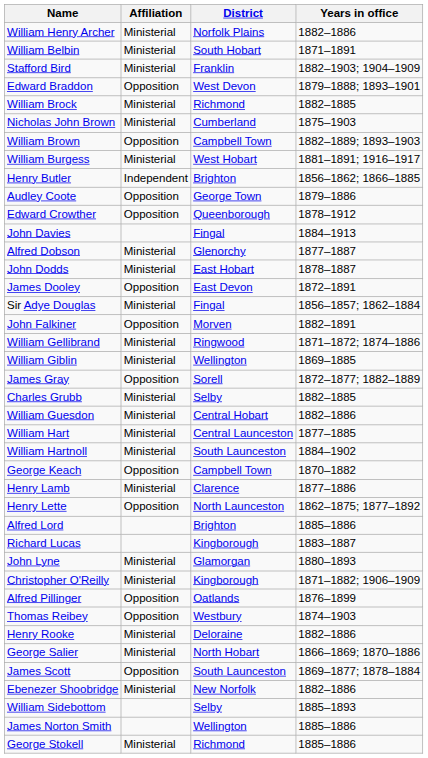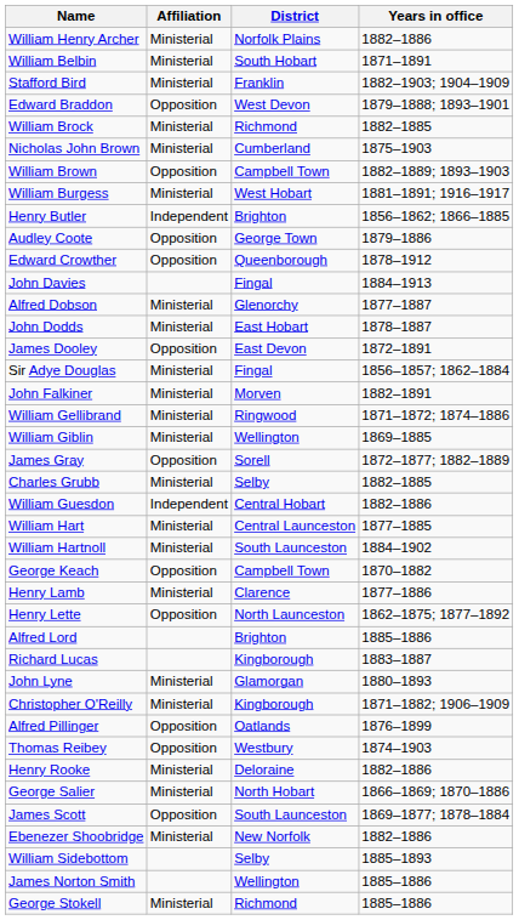 <table class="wikitable sortable">
 <tr>
 <th><strong>Name</strong></th>
 <th><strong>Affiliation</strong></th>
 <th><strong><a href='#'>District</a></strong></th>
 <th><strong>Years in office</strong></th>
 </tr>
 <tr>
 <td><a href='#'>William Henry Archer</a></td>
 <td>Ministerial</td>
 <td><a href='#'>Norfolk Plains</a></td>
 <td>1882–1886</td>
 </tr>
 <tr>
 <td><a href='#'>William Belbin</a></td>
 <td>Ministerial</td>
 <td><a href='#'>South Hobart</a></td>
 <td>1871–1891</td>
 </tr>
 <tr>
 <td><a href='#'>Stafford Bird</a></td>
 <td>Ministerial</td>
 <td><a href='#'>Franklin</a></td>
 <td>1882–1903; 1904–1909</td>
 </tr>
 <tr>
 <td><a href='#'>Edward Braddon</a></td>
 <td>Opposition</td>
 <td><a href='#'>West Devon</a></td>
 <td>1879–1888; 1893–1901</td>
 </tr>
 <tr>
 <td><a href='#'>William Brock</a></td>
 <td>Ministerial</td>
 <td><a href='#'>Richmond</a></td>
 <td>1882–1885</td>
 </tr>
 <tr>
 <td><a href='#'>Nicholas John Brown</a></td>
 <td>Ministerial</td>
 <td><a href='#'>Cumberland</a></td>
 <td>1875–1903</td>
 </tr>
 <tr>
 <td><a href='#'>William Brown</a></td>
 <td>Opposition</td>
 <td><a href='#'>Campbell Town</a></td>
 <td>1882–1889; 1893–1903</td>
 </tr>
 <tr>
 <td><a href='#'>William Burgess</a></td>
 <td>Ministerial</td>
 <td><a href='#'>West Hobart</a></td>
 <td>1881–1891; 1916–1917</td>
 </tr>
 <tr>
 <td><a href='#'>Henry Butler</a></td>
 <td>Independent</td>
 <td><a href='#'>Brighton</a></td>
 <td>1856–1862; 1866–1885</td>
 </tr>
 <tr>
 <td><a href='#'>Audley Coote</a></td>
 <td>Opposition</td>
 <td><a href='#'>George Town</a></td>
 <td>1879–1886</td>
 </tr>
 <tr>
 <td><a href='#'>Edward Crowther</a></td>
 <td>Opposition</td>
 <td><a href='#'>Queenborough</a></td>
 <td>1878–1912</td>
 </tr>
 <tr>
 <td><a href='#'>John Davies</a></td>
 <td></td>
 <td><a href='#'>Fingal</a></td>
 <td>1884–1913</td>
 </tr>
 <tr>
 <td><a href='#'>Alfred Dobson</a></td>
 <td>Ministerial</td>
 <td><a href='#'>Glenorchy</a></td>
 <td>1877–1887</td>
 </tr>
 <tr>
 <td><a href='#'>John Dodds</a></td>
 <td>Ministerial</td>
 <td><a href='#'>East Hobart</a></td>
 <td>1878–1887</td>
 </tr>
 <tr>
 <td><a href='#'>James Dooley</a></td>
 <td>Opposition</td>
 <td><a href='#'>East Devon</a></td>
 <td>1872–1891</td>
 </tr>
 <tr>
 <td>Sir <a href='#'>Adye Douglas</a></td>
 <td>Ministerial</td>
 <td><a href='#'>Fingal</a></td>
 <td>1856–1857; 1862–1884</td>
 </tr>
 <tr>
 <td><a href='#'>John Falkiner</a></td>
-<td>Opposition</td>
+<td>Ministerial</td>
 <td><a href='#'>Morven</a></td>
 <td>1882–1891</td>
 </tr>
 <tr>
 <td><a href='#'>William Gellibrand</a></td>
 <td>Ministerial</td>
 <td><a href='#'>Ringwood</a></td>
 <td>1871–1872; 1874–1886</td>
 </tr>
 <tr>
 <td><a href='#'>William Giblin</a></td>
 <td>Ministerial</td>
 <td><a href='#'>Wellington</a></td>
 <td>1869–1885</td>
 </tr>
 <tr>
 <td><a href='#'>James Gray</a></td>
 <td>Opposition</td>
 <td><a href='#'>Sorell</a></td>
 <td>1872–1877; 1882–1889</td>
 </tr>
 <tr>
 <td><a href='#'>Charles Grubb</a></td>
 <td>Ministerial</td>
 <td><a href='#'>Selby</a></td>
 <td>1882–1885</td>
 </tr>
 <tr>
 <td><a href='#'>William Guesdon</a></td>
-<td>Ministerial</td>
+<td>Independent</td>
 <td><a href='#'>Central Hobart</a></td>
 <td>1882–1886</td>
 </tr>
 <tr>
 <td><a href='#'>William Hart</a></td>
 <td>Ministerial</td>
 <td><a href='#'>Central Launceston</a></td>
 <td>1877–1885</td>
 </tr>
 <tr>
 <td><a href='#'>William Hartnoll</a></td>
 <td>Ministerial</td>
 <td><a href='#'>South Launceston</a></td>
 <td>1884–1902</td>
 </tr>
 <tr>
 <td><a href='#'>George Keach</a></td>
 <td>Opposition</td>
 <td><a href='#'>Campbell Town</a></td>
 <td>1870–1882</td>
 </tr>
 <tr>
 <td><a href='#'>Henry Lamb</a></td>
 <td>Ministerial</td>
 <td><a href='#'>Clarence</a></td>
 <td>1877–1886</td>
 </tr>
 <tr>
 <td><a href='#'>Henry Lette</a></td>
 <td>Opposition</td>
 <td><a href='#'>North Launceston</a></td>
 <td>1862–1875; 1877–1892</td>
 </tr>
 <tr>
 <td><a href='#'>Alfred Lord</a></td>
 <td></td>
 <td><a href='#'>Brighton</a></td>
 <td>1885–1886</td>
 </tr>
 <tr>
 <td><a href='#'>Richard Lucas</a></td>
 <td></td>
 <td><a href='#'>Kingborough</a></td>
 <td>1883–1887</td>
 </tr>
 <tr>
 <td><a href='#'>John Lyne</a></td>
 <td>Ministerial</td>
 <td><a href='#'>Glamorgan</a></td>
 <td>1880–1893</td>
 </tr>
 <tr>
 <td><a href='#'>Christopher O'Reilly</a></td>
 <td>Ministerial</td>
 <td><a href='#'>Kingborough</a></td>
 <td>1871–1882; 1906–1909</td>
 </tr>
 <tr>
 <td><a href='#'>Alfred Pillinger</a></td>
 <td>Opposition</td>
 <td><a href='#'>Oatlands</a></td>
 <td>1876–1899</td>
 </tr>
 <tr>
 <td><a href='#'>Thomas Reibey</a></td>
 <td>Opposition</td>
 <td><a href='#'>Westbury</a></td>
 <td>1874–1903</td>
 </tr>
 <tr>
 <td><a href='#'>Henry Rooke</a></td>
 <td>Ministerial</td>
 <td><a href='#'>Deloraine</a></td>
 <td>1882–1886</td>
 </tr>
 <tr>
 <td><a href='#'>George Salier</a></td>
 <td>Ministerial</td>
 <td><a href='#'>North Hobart</a></td>
 <td>1866–1869; 1870–1886</td>
 </tr>
 <tr>
 <td><a href='#'>James Scott</a></td>
 <td>Opposition</td>
 <td><a href='#'>South Launceston</a></td>
 <td>1869–1877; 1878–1884</td>
 </tr>
 <tr>
 <td><a href='#'>Ebenezer Shoobridge</a></td>
 <td>Ministerial</td>
 <td><a href='#'>New Norfolk</a></td>
 <td>1882–1886</td>
 </tr>
 <tr>
 <td><a href='#'>William Sidebottom</a></td>
 <td></td>
 <td><a href='#'>Selby</a></td>
 <td>1885–1893</td>
 </tr>
 <tr>
 <td><a href='#'>James Norton Smith</a></td>
 <td></td>
 <td><a href='#'>Wellington</a></td>
 <td>1885–1886</td>
 </tr>
 <tr>
 <td><a href='#'>George Stokell</a></td>
 <td>Ministerial</td>
 <td><a href='#'>Richmond</a></td>
 <td>1885–1886</td>
 </tr>
 </table>
